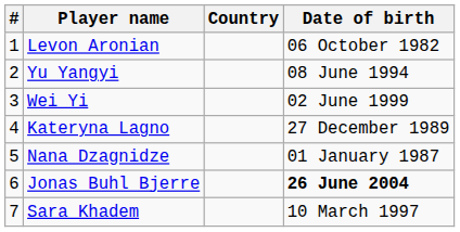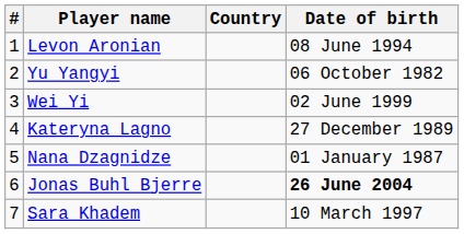 <table class="wikitable">
 <tr>
 <th>#</th>
 <th>Player name</th>
 <th>Country</th>
 <th>Date of birth</th>
 </tr>
 <tr>
 <td>1</td>
 <td><a href='#'>Levon Aronian</a></td>
 <td></td>
-<td>06 October 1982</td>
+<td>08 June 1994</td>
 </tr>
 <tr>
 <td>2</td>
 <td><a href='#'>Yu Yangyi</a></td>
 <td></td>
-<td>08 June 1994</td>
+<td>06 October 1982</td>
 </tr>
 <tr>
 <td>3</td>
 <td><a href='#'>Wei Yi</a></td>
 <td></td>
 <td>02 June 1999</td>
 </tr>
 <tr>
 <td>4</td>
 <td><a href='#'>Kateryna Lagno</a></td>
 <td></td>
 <td>27 December 1989</td>
 </tr>
 <tr>
 <td>5</td>
 <td><a href='#'>Nana Dzagnidze</a></td>
 <td></td>
 <td>01 January 1987</td>
 </tr>
 <tr>
 <td>6</td>
 <td><a href='#'>Jonas Buhl Bjerre</a></td>
 <td></td>
 <td><strong>26 June 2004</strong></td>
 </tr>
 <tr>
 <td>7</td>
 <td><a href='#'>Sara Khadem</a></td>
 <td></td>
 <td>10 March 1997</td>
 </tr>
 </table>
